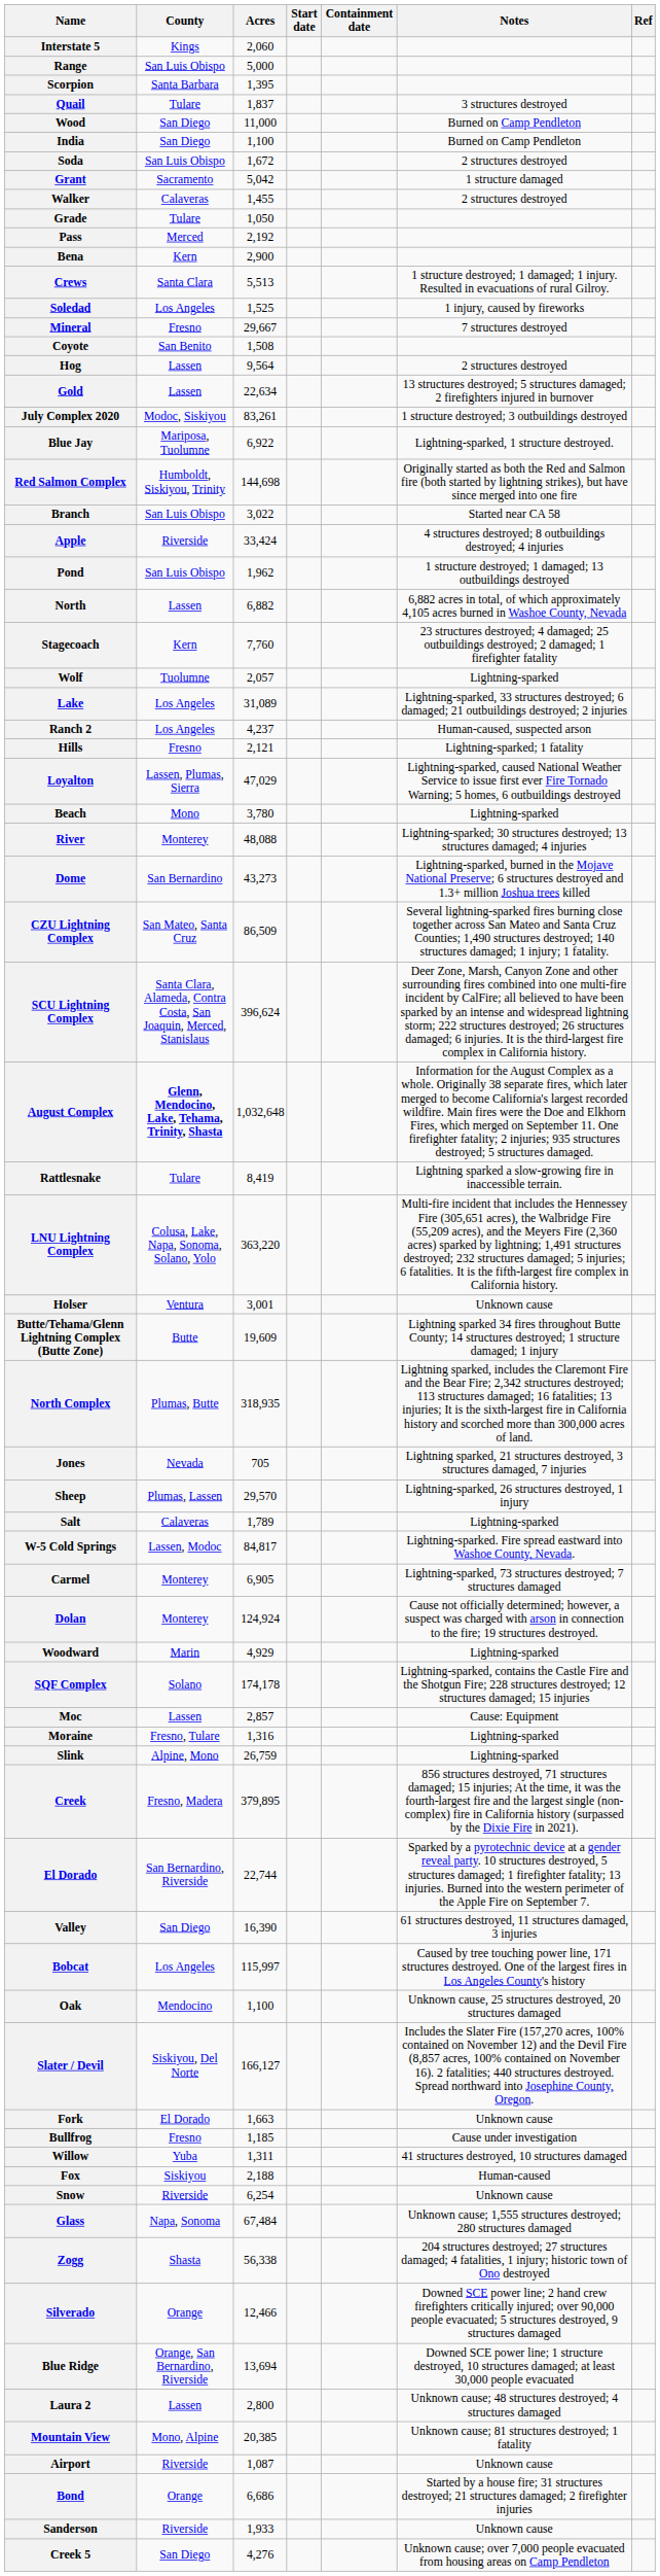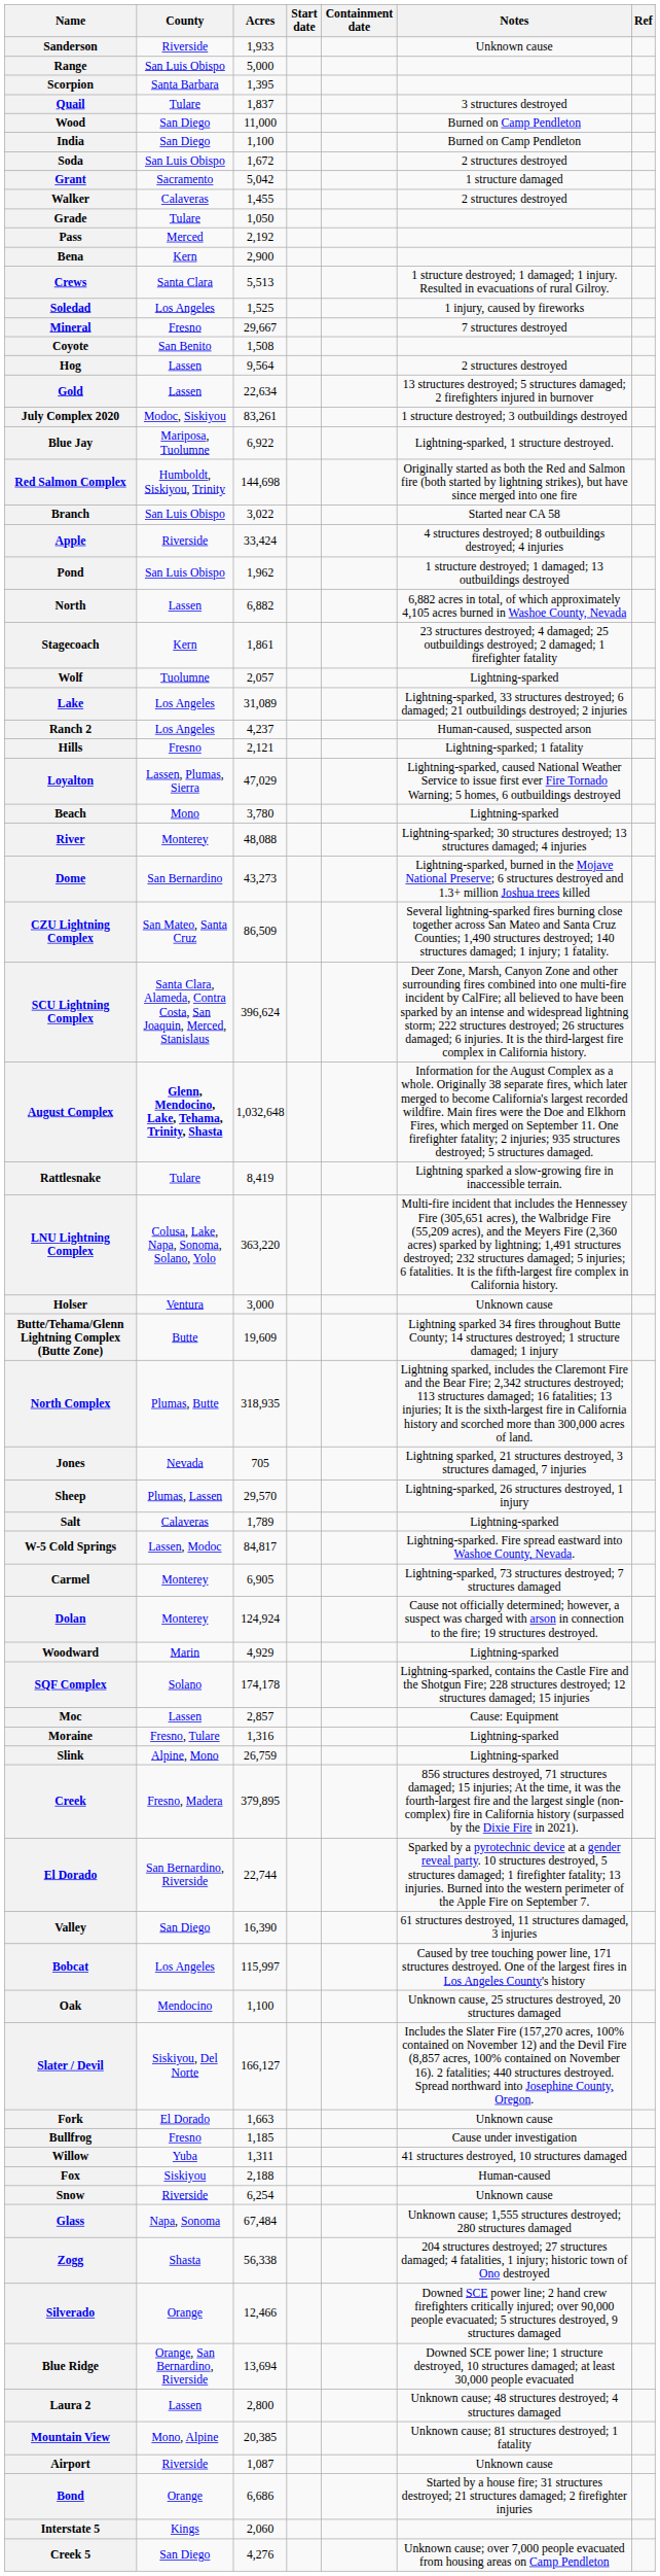 <table class="wikitable sortable plainrowheaders mw-collapsible" style="text-align:center;">
 <tr>
 <th scope="col">Name</th>
 <th scope="col">County </th>
 <th scope="col">Acres</th>
 <th scope="col">Start date</th>
 <th scope="col">Containment date</th>
 <th scope="col">Notes</th>
 <th scope="col" class="unsortable">Ref</th>
 </tr>
 <tr>
-<th scope="row">Interstate 5</th>
-<td><a href='#'>Kings</a></td>
-<td>2,060</td>
+<th scope="row">Sanderson</th>
+<td><a href='#'>Riverside</a></td>
+<td>1,933</td>
 <td></td>
 <td></td>
-<td></td>
+<td>Unknown cause</td>
 <td></td>
 </tr>
 <tr>
 <th scope="row">Range</th>
 <td><a href='#'>San Luis Obispo</a></td>
 <td>5,000</td>
 <td></td>
 <td></td>
 <td></td>
 <td></td>
 </tr>
 <tr>
 <th scope="row">Scorpion</th>
 <td><a href='#'>Santa Barbara</a></td>
 <td>1,395</td>
 <td></td>
 <td></td>
 <td></td>
 <td></td>
 </tr>
 <tr>
 <th scope="row"><a href='#'>Quail</a></th>
 <td><a href='#'>Tulare</a></td>
 <td>1,837</td>
 <td></td>
 <td></td>
 <td>3 structures destroyed</td>
 <td></td>
 </tr>
 <tr>
 <th scope="row">Wood</th>
 <td><a href='#'>San Diego</a></td>
 <td>11,000</td>
 <td></td>
 <td></td>
 <td>Burned on <a href='#'>Camp Pendleton</a></td>
 <td></td>
 </tr>
 <tr>
 <th scope="row">India</th>
 <td><a href='#'>San Diego</a></td>
 <td>1,100</td>
 <td></td>
 <td></td>
 <td>Burned on Camp Pendleton</td>
 <td></td>
 </tr>
 <tr>
 <th scope="row">Soda</th>
 <td><a href='#'>San Luis Obispo</a></td>
 <td>1,672</td>
 <td></td>
 <td></td>
 <td>2 structures destroyed</td>
 <td></td>
 </tr>
 <tr>
 <th scope="row"><a href='#'>Grant</a></th>
 <td><a href='#'>Sacramento</a></td>
 <td>5,042</td>
 <td></td>
 <td></td>
 <td>1 structure damaged</td>
 <td></td>
 </tr>
 <tr>
 <th scope="row">Walker</th>
 <td><a href='#'>Calaveras</a></td>
 <td>1,455</td>
 <td></td>
 <td></td>
 <td>2 structures destroyed</td>
 <td></td>
 </tr>
 <tr>
 <th scope="row">Grade</th>
 <td><a href='#'>Tulare</a></td>
 <td>1,050</td>
 <td></td>
 <td></td>
 <td></td>
 <td></td>
 </tr>
 <tr>
 <th scope="row">Pass</th>
 <td><a href='#'>Merced</a></td>
 <td>2,192</td>
 <td></td>
 <td></td>
 <td></td>
 <td></td>
 </tr>
 <tr>
 <th scope="row">Bena</th>
 <td><a href='#'>Kern</a></td>
 <td>2,900</td>
 <td></td>
 <td></td>
 <td></td>
 <td></td>
 </tr>
 <tr>
 <th scope="row"><a href='#'>Crews</a></th>
 <td><a href='#'>Santa Clara</a></td>
 <td>5,513</td>
 <td></td>
 <td></td>
 <td>1 structure destroyed; 1 damaged; 1 injury. Resulted in evacuations of rural Gilroy.</td>
 <td></td>
 </tr>
 <tr>
 <th scope="row"><a href='#'>Soledad</a></th>
 <td><a href='#'>Los Angeles</a></td>
 <td>1,525</td>
 <td></td>
 <td></td>
 <td>1 injury, caused by fireworks</td>
 <td></td>
 </tr>
 <tr>
 <th scope="row"><a href='#'>Mineral</a></th>
 <td><a href='#'>Fresno</a></td>
 <td>29,667</td>
 <td></td>
 <td></td>
 <td>7 structures destroyed</td>
 <td></td>
 </tr>
 <tr>
 <th scope="row">Coyote</th>
 <td><a href='#'>San Benito</a></td>
 <td>1,508</td>
 <td></td>
 <td></td>
 <td></td>
 <td></td>
 </tr>
 <tr>
 <th scope="row">Hog</th>
 <td><a href='#'>Lassen</a></td>
 <td>9,564</td>
 <td></td>
 <td></td>
 <td>2 structures destroyed</td>
 <td></td>
 </tr>
 <tr>
 <th scope="row"><a href='#'>Gold</a></th>
 <td><a href='#'>Lassen</a></td>
 <td>22,634</td>
 <td></td>
 <td></td>
 <td>13 structures destroyed; 5 structures damaged; 2 firefighters injured in burnover</td>
 <td></td>
 </tr>
 <tr>
 <th scope="row">July Complex 2020</th>
 <td><a href='#'>Modoc</a>, <a href='#'>Siskiyou</a></td>
 <td>83,261</td>
 <td></td>
 <td></td>
 <td>1 structure destroyed; 3 outbuildings destroyed</td>
 <td></td>
 </tr>
 <tr>
 <th scope="row">Blue Jay</th>
 <td><a href='#'>Mariposa</a>, <a href='#'>Tuolumne</a></td>
 <td>6,922</td>
 <td></td>
 <td></td>
 <td>Lightning-sparked, 1 structure destroyed.</td>
 <td></td>
 </tr>
 <tr>
 <th scope="row"><a href='#'>Red Salmon Complex</a></th>
 <td><a href='#'>Humboldt</a>, <a href='#'>Siskiyou</a>, <a href='#'>Trinity</a></td>
 <td>144,698</td>
 <td></td>
 <td></td>
 <td>Originally started as both the Red and Salmon fire (both started by lightning strikes), but have since merged into one fire</td>
 <td></td>
 </tr>
 <tr>
 <th scope="row">Branch</th>
 <td><a href='#'>San Luis Obispo</a></td>
 <td>3,022</td>
 <td></td>
 <td></td>
 <td>Started near CA 58</td>
 <td></td>
 </tr>
 <tr>
 <th scope="row"><a href='#'>Apple</a></th>
 <td><a href='#'>Riverside</a></td>
 <td>33,424</td>
 <td></td>
 <td></td>
 <td>4 structures destroyed; 8 outbuildings destroyed; 4 injuries</td>
 <td></td>
 </tr>
 <tr>
 <th scope="row">Pond</th>
 <td><a href='#'>San Luis Obispo</a></td>
 <td>1,962</td>
 <td></td>
 <td></td>
 <td>1 structure destroyed; 1 damaged; 13 outbuildings destroyed</td>
 <td></td>
 </tr>
 <tr>
 <th scope="row">North</th>
 <td><a href='#'>Lassen</a></td>
 <td>6,882</td>
 <td></td>
 <td></td>
 <td>6,882 acres in total, of which approximately 4,105 acres burned in <a href='#'>Washoe County, Nevada</a></td>
 <td></td>
 </tr>
 <tr>
 <th scope="row">Stagecoach</th>
 <td><a href='#'>Kern</a></td>
-<td>7,760</td>
+<td>1,861</td>
 <td></td>
 <td></td>
 <td>23 structures destroyed; 4 damaged; 25 outbuildings destroyed; 2 damaged; 1 firefighter fatality</td>
 <td></td>
 </tr>
 <tr>
 <th scope="row">Wolf</th>
 <td><a href='#'>Tuolumne</a></td>
 <td>2,057</td>
 <td></td>
 <td></td>
 <td>Lightning-sparked</td>
 <td></td>
 </tr>
 <tr>
 <th scope="row"><a href='#'>Lake</a></th>
 <td><a href='#'>Los Angeles</a></td>
 <td>31,089</td>
 <td></td>
 <td></td>
 <td>Lightning-sparked, 33 structures destroyed; 6 damaged; 21 outbuildings destroyed; 2 injuries</td>
 <td></td>
 </tr>
 <tr>
 <th scope="row">Ranch 2</th>
 <td><a href='#'>Los Angeles</a></td>
 <td>4,237</td>
 <td></td>
 <td></td>
 <td>Human-caused, suspected arson</td>
 <td></td>
 </tr>
 <tr>
 <th scope="row">Hills</th>
 <td><a href='#'>Fresno</a></td>
 <td>2,121</td>
 <td></td>
 <td></td>
 <td>Lightning-sparked; 1 fatality</td>
 <td></td>
 </tr>
 <tr>
 <th scope="row"><a href='#'>Loyalton</a></th>
 <td><a href='#'>Lassen</a>, <a href='#'>Plumas</a>, <a href='#'>Sierra</a></td>
 <td>47,029</td>
 <td></td>
 <td></td>
 <td>Lightning-sparked, caused National Weather Service to issue first ever <a href='#'>Fire Tornado</a> Warning; 5 homes, 6 outbuildings destroyed</td>
 <td></td>
 </tr>
 <tr>
 <th scope="row">Beach</th>
 <td><a href='#'>Mono</a></td>
 <td>3,780</td>
 <td></td>
 <td></td>
 <td>Lightning-sparked</td>
 <td></td>
 </tr>
 <tr>
 <th scope="row"><a href='#'>River</a></th>
 <td><a href='#'>Monterey</a></td>
 <td>48,088</td>
 <td></td>
 <td></td>
 <td>Lightning-sparked; 30 structures destroyed; 13 structures damaged; 4 injuries</td>
 <td></td>
 </tr>
 <tr>
 <th scope="row"><a href='#'>Dome</a></th>
 <td><a href='#'>San Bernardino</a></td>
 <td>43,273</td>
 <td></td>
 <td></td>
 <td>Lightning-sparked, burned in the <a href='#'>Mojave National Preserve</a>; 6 structures destroyed and 1.3+ million <a href='#'>Joshua trees</a> killed</td>
 <td></td>
 </tr>
 <tr>
 <th scope="row"><a href='#'>CZU Lightning Complex</a></th>
 <td><a href='#'>San Mateo</a>, <a href='#'>Santa Cruz</a></td>
 <td>86,509</td>
 <td></td>
 <td></td>
 <td>Several lightning-sparked fires burning close together across San Mateo and Santa Cruz Counties; 1,490 structures destroyed; 140 structures damaged; 1 injury; 1 fatality.</td>
 <td></td>
 </tr>
 <tr>
 <th scope="row"><a href='#'>SCU Lightning Complex</a></th>
 <td><a href='#'>Santa Clara</a>, <a href='#'>Alameda</a>, <a href='#'>Contra Costa</a>, <a href='#'>San Joaquin</a>, <a href='#'>Merced</a>, <a href='#'>Stanislaus</a></td>
 <td>396,624</td>
 <td></td>
 <td></td>
 <td>Deer Zone, Marsh, Canyon Zone and other surrounding fires combined into one multi-fire incident by CalFire; all believed to have been sparked by an intense and widespread lightning storm; 222 structures destroyed; 26 structures damaged; 6 injuries. It is the third-largest fire complex in California history.</td>
 <td></td>
 </tr>
 <tr>
 <th scope="row"><a href='#'>August Complex</a></th>
 <td><strong><a href='#'>Glenn</a>, <a href='#'>Mendocino</a>, <a href='#'>Lake</a>, <a href='#'>Tehama</a>, <a href='#'>Trinity</a>, <a href='#'>Shasta</a></strong></td>
 <td>1,032,648</td>
 <td></td>
 <td></td>
 <td>Information for the August Complex as a whole. Originally 38 separate fires, which later merged to become California's largest recorded wildfire. Main fires were the Doe and Elkhorn Fires, which merged on September 11. One firefighter fatality; 2 injuries; 935 structures destroyed; 5 structures damaged.</td>
 <td></td>
 </tr>
 <tr>
 <th scope="row">Rattlesnake</th>
 <td><a href='#'>Tulare</a></td>
 <td>8,419</td>
 <td></td>
 <td></td>
 <td>Lightning sparked a slow-growing fire in inaccessible terrain.</td>
 <td></td>
 </tr>
 <tr>
 <th scope="row"><a href='#'>LNU Lightning Complex</a></th>
 <td><a href='#'>Colusa</a>, <a href='#'>Lake</a>, <a href='#'>Napa</a>, <a href='#'>Sonoma</a>, <a href='#'>Solano</a>, <a href='#'>Yolo</a></td>
 <td>363,220</td>
 <td></td>
 <td></td>
 <td>Multi-fire incident that includes the Hennessey Fire (305,651 acres), the Walbridge Fire (55,209 acres), and the Meyers Fire (2,360 acres) sparked by lightning; 1,491 structures destroyed; 232 structures damaged; 5 injuries; 6 fatalities. It is the fifth-largest fire complex in California history.</td>
 <td></td>
 </tr>
 <tr>
 <th scope="row">Holser</th>
 <td><a href='#'>Ventura</a></td>
-<td>3,001</td>
+<td>3,000</td>
 <td></td>
 <td></td>
 <td>Unknown cause</td>
 <td></td>
 </tr>
 <tr>
 <th scope="row">Butte/Tehama/Glenn Lightning Complex (Butte Zone)</th>
 <td><a href='#'>Butte</a></td>
 <td>19,609</td>
 <td></td>
 <td></td>
 <td>Lightning sparked 34 fires throughout Butte County; 14 structures destroyed; 1 structure damaged; 1 injury</td>
 <td></td>
 </tr>
 <tr>
 <th scope="row"><a href='#'>North Complex</a></th>
 <td><a href='#'>Plumas</a>, <a href='#'>Butte</a></td>
 <td>318,935</td>
 <td></td>
 <td></td>
 <td>Lightning sparked, includes the Claremont Fire and the Bear Fire; 2,342 structures destroyed; 113 structures damaged; 16 fatalities; 13 injuries; It is the sixth-largest fire in California history and scorched more than 300,000 acres of land.</td>
 <td></td>
 </tr>
 <tr>
 <th scope="row">Jones</th>
 <td><a href='#'>Nevada</a></td>
 <td>705</td>
 <td></td>
 <td></td>
 <td>Lightning sparked, 21 structures destroyed, 3 structures damaged, 7 injuries</td>
 <td></td>
 </tr>
 <tr>
 <th scope="row">Sheep</th>
 <td><a href='#'>Plumas</a>, <a href='#'>Lassen</a></td>
 <td>29,570</td>
 <td></td>
 <td></td>
 <td>Lightning-sparked, 26 structures destroyed, 1 injury</td>
 <td></td>
 </tr>
 <tr>
 <th scope="row">Salt</th>
 <td><a href='#'>Calaveras</a></td>
 <td>1,789</td>
 <td></td>
 <td></td>
 <td>Lightning-sparked</td>
 <td></td>
 </tr>
 <tr>
 <th scope="row">W-5 Cold Springs</th>
 <td><a href='#'>Lassen</a>, <a href='#'>Modoc</a></td>
 <td>84,817</td>
 <td></td>
 <td></td>
 <td>Lightning-sparked. Fire spread eastward into <a href='#'>Washoe County, Nevada</a>.</td>
 <td></td>
 </tr>
 <tr>
 <th scope="row">Carmel</th>
 <td><a href='#'>Monterey</a></td>
 <td>6,905</td>
 <td></td>
 <td></td>
 <td>Lightning-sparked, 73 structures destroyed; 7 structures damaged</td>
 <td></td>
 </tr>
 <tr>
 <th scope="row"><a href='#'>Dolan</a></th>
 <td><a href='#'>Monterey</a></td>
 <td>124,924</td>
 <td></td>
 <td></td>
 <td>Cause not officially determined; however, a suspect was charged with <a href='#'>arson</a> in connection to the fire; 19 structures destroyed.</td>
 <td></td>
 </tr>
 <tr>
 <th scope="row">Woodward</th>
 <td><a href='#'>Marin</a></td>
 <td>4,929</td>
 <td></td>
 <td></td>
 <td>Lightning-sparked</td>
 <td></td>
 </tr>
 <tr>
 <th scope="row"><a href='#'>SQF Complex</a></th>
 <td><a href='#'>Solano</a></td>
 <td>174,178</td>
 <td></td>
 <td></td>
 <td>Lightning-sparked, contains the Castle Fire and the Shotgun Fire; 228 structures destroyed; 12 structures damaged; 15 injuries</td>
 <td></td>
 </tr>
 <tr>
 <th scope="row">Moc</th>
 <td><a href='#'>Lassen</a></td>
 <td>2,857</td>
 <td></td>
 <td></td>
 <td>Cause: Equipment</td>
 <td></td>
 </tr>
 <tr>
 <th scope="row">Moraine</th>
 <td><a href='#'>Fresno</a>, <a href='#'>Tulare</a></td>
 <td>1,316</td>
 <td></td>
 <td></td>
 <td>Lightning-sparked</td>
 <td></td>
 </tr>
 <tr>
 <th scope="row">Slink</th>
 <td><a href='#'>Alpine</a>, <a href='#'>Mono</a></td>
 <td>26,759</td>
 <td></td>
 <td></td>
 <td>Lightning-sparked</td>
 <td></td>
 </tr>
 <tr>
 <th scope="row"><a href='#'>Creek</a></th>
 <td><a href='#'>Fresno</a>, <a href='#'>Madera</a></td>
 <td>379,895</td>
 <td></td>
 <td></td>
 <td>856 structures destroyed, 71 structures damaged; 15 injuries; At the time, it was the fourth-largest fire and the largest single (non-complex) fire in California history (surpassed by the <a href='#'>Dixie Fire</a> in 2021).</td>
 <td></td>
 </tr>
 <tr>
 <th scope="row"><a href='#'>El Dorado</a></th>
 <td><a href='#'>San Bernardino</a>, <a href='#'>Riverside</a></td>
 <td>22,744</td>
 <td></td>
 <td></td>
 <td>Sparked by a <a href='#'>pyrotechnic device</a> at a <a href='#'>gender reveal party</a>. 10 structures destroyed, 5 structures damaged; 1 firefighter fatality; 13 injuries. Burned into the western perimeter of the Apple Fire on September 7.</td>
 <td></td>
 </tr>
 <tr>
 <th scope="row">Valley</th>
 <td><a href='#'>San Diego</a></td>
 <td>16,390</td>
 <td></td>
 <td></td>
 <td>61 structures destroyed, 11 structures damaged, 3 injuries</td>
 <td></td>
 </tr>
 <tr>
 <th scope="row"><a href='#'>Bobcat</a></th>
 <td><a href='#'>Los Angeles</a></td>
 <td>115,997</td>
 <td></td>
 <td></td>
 <td>Caused by tree touching power line, 171 structures destroyed. One of the largest fires in <a href='#'>Los Angeles County</a>'s history</td>
 <td></td>
 </tr>
 <tr>
 <th scope="row">Oak</th>
 <td><a href='#'>Mendocino</a></td>
 <td>1,100</td>
 <td></td>
 <td></td>
 <td>Unknown cause, 25 structures destroyed, 20 structures damaged</td>
 <td></td>
 </tr>
 <tr>
 <th scope="row"><a href='#'>Slater / Devil</a></th>
 <td><a href='#'>Siskiyou</a>, <a href='#'>Del Norte</a></td>
 <td>166,127</td>
 <td></td>
 <td></td>
 <td>Includes the Slater Fire (157,270 acres, 100% contained on November 12) and the Devil Fire (8,857 acres, 100% contained on November 16). 2 fatalities; 440 structures destroyed. Spread northward into <a href='#'>Josephine County, Oregon</a>.</td>
 <td></td>
 </tr>
 <tr>
 <th scope="row">Fork</th>
 <td><a href='#'>El Dorado</a></td>
 <td>1,663</td>
 <td></td>
 <td></td>
 <td>Unknown cause</td>
 <td></td>
 </tr>
 <tr>
 <th scope="row">Bullfrog</th>
 <td><a href='#'>Fresno</a></td>
 <td>1,185</td>
 <td></td>
 <td></td>
 <td>Cause under investigation</td>
 <td></td>
 </tr>
 <tr>
 <th scope="row">Willow</th>
 <td><a href='#'>Yuba</a></td>
 <td>1,311</td>
 <td></td>
 <td></td>
 <td>41 structures destroyed, 10 structures damaged</td>
 <td></td>
 </tr>
 <tr>
 <th scope="row">Fox</th>
 <td><a href='#'>Siskiyou</a></td>
 <td>2,188</td>
 <td></td>
 <td></td>
 <td>Human-caused</td>
 <td></td>
 </tr>
 <tr>
 <th scope="row">Snow</th>
 <td><a href='#'>Riverside</a></td>
 <td>6,254</td>
 <td></td>
 <td></td>
 <td>Unknown cause</td>
 <td></td>
 </tr>
 <tr>
 <th scope="row"><a href='#'>Glass</a></th>
 <td><a href='#'>Napa</a>, <a href='#'>Sonoma</a></td>
 <td>67,484</td>
 <td></td>
 <td></td>
 <td>Unknown cause; 1,555 structures destroyed; 280 structures damaged</td>
 <td></td>
 </tr>
 <tr>
 <th scope="row"><a href='#'>Zogg</a></th>
 <td><a href='#'>Shasta</a></td>
 <td>56,338</td>
 <td></td>
 <td></td>
 <td>204 structures destroyed; 27 structures damaged; 4 fatalities, 1 injury; historic town of <a href='#'>Ono</a> destroyed</td>
 <td></td>
 </tr>
 <tr>
 <th scope="row"><a href='#'>Silverado</a></th>
 <td><a href='#'>Orange</a></td>
 <td>12,466</td>
 <td></td>
 <td></td>
 <td>Downed <a href='#'>SCE</a> power line; 2 hand crew firefighters critically injured; over 90,000 people evacuated; 5 structures destroyed, 9 structures damaged</td>
 <td></td>
 </tr>
 <tr>
 <th scope="row">Blue Ridge</th>
 <td><a href='#'>Orange</a>, <a href='#'>San Bernardino</a>, <a href='#'>Riverside</a></td>
 <td>13,694</td>
 <td></td>
 <td></td>
 <td>Downed SCE power line; 1 structure destroyed, 10 structures damaged; at least 30,000 people evacuated</td>
 <td></td>
 </tr>
 <tr>
 <th scope="row">Laura 2</th>
 <td><a href='#'>Lassen</a></td>
 <td>2,800</td>
 <td></td>
 <td></td>
 <td>Unknown cause; 48 structures destroyed; 4 structures damaged</td>
 <td></td>
 </tr>
 <tr>
 <th scope="row"><a href='#'>Mountain View</a></th>
 <td><a href='#'>Mono</a>, <a href='#'>Alpine</a></td>
 <td>20,385</td>
 <td></td>
 <td></td>
 <td>Unknown cause; 81 structures destroyed; 1 fatality</td>
 <td></td>
 </tr>
 <tr>
 <th scope="row">Airport</th>
 <td><a href='#'>Riverside</a></td>
 <td>1,087</td>
 <td></td>
 <td></td>
 <td>Unknown cause</td>
 <td></td>
 </tr>
 <tr>
 <th scope="row"><a href='#'>Bond</a></th>
 <td><a href='#'>Orange</a></td>
 <td>6,686</td>
 <td></td>
 <td></td>
 <td>Started by a house fire; 31 structures destroyed; 21 structures damaged; 2 firefighter injuries</td>
 <td></td>
 </tr>
 <tr>
-<th scope="row">Sanderson</th>
-<td><a href='#'>Riverside</a></td>
-<td>1,933</td>
+<th scope="row">Interstate 5</th>
+<td><a href='#'>Kings</a></td>
+<td>2,060</td>
 <td></td>
 <td></td>
-<td>Unknown cause</td>
+<td></td>
 <td></td>
 </tr>
 <tr>
 <th scope="row">Creek 5</th>
 <td><a href='#'>San Diego</a></td>
 <td>4,276</td>
 <td></td>
 <td></td>
 <td>Unknown cause; over 7,000 people evacuated from housing areas on <a href='#'>Camp Pendleton</a></td>
 <td></td>
 </tr>
 </table>
